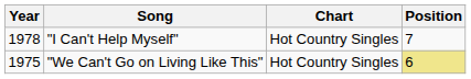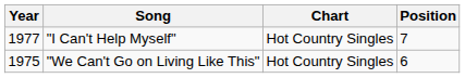 <table class="wikitable">
 <tr>
 <th>Year</th>
 <th>Song</th>
 <th>Chart</th>
 <th>Position</th>
 </tr>
 <tr>
-<td>1978</td>
+<td>1977</td>
 <td>"I Can't Help Myself"</td>
 <td>Hot Country Singles</td>
 <td>7</td>
 </tr>
 <tr>
 <td>1975</td>
 <td>"We Can't Go on Living Like This"</td>
 <td>Hot Country Singles</td>
-<td style="background: khaki;">6</td>
+<td>6</td>
 </tr>
 </table>
